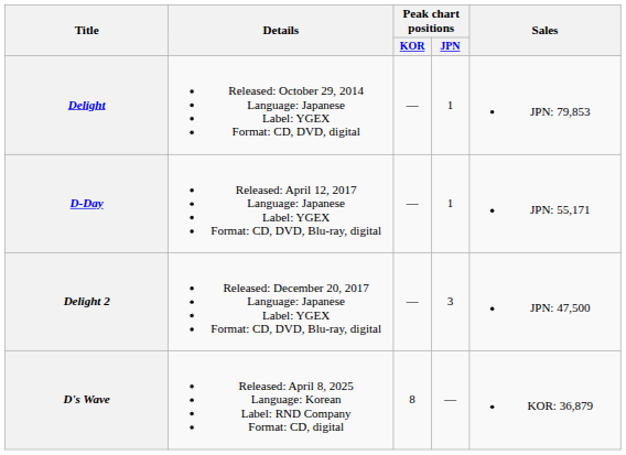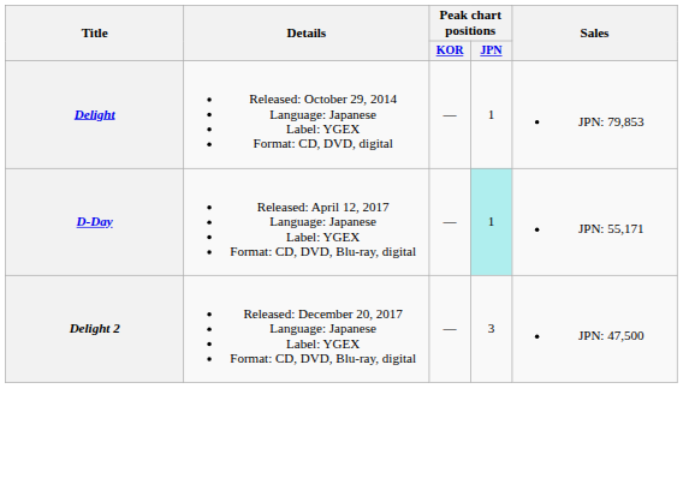 <table class="wikitable plainrowheaders" style="text-align:center;">
 <tr>
 <th rowspan="2" style="width:13em;">Title</th>
 <th rowspan="2" style="width:18em;">Details</th>
 <th colspan="2">Peak chart positions</th>
 <th rowspan="2" style="width:12em;">Sales</th>
 </tr>
 <tr>
 <th scope="col" style="width:3em;font-size:90%;"><a href='#'>KOR</a><br></th>
 <th scope="col" style="width:3em;font-size:90%;"><a href='#'>JPN</a><br></th>
 </tr>
 <tr>
 <th scope="row"><em><a href='#'>Delight</a></em></th>
 <td><br><ul><li>Released: October 29, 2014</li><li>Language: Japanese</li><li>Label: YGEX</li><li>Format: CD, DVD, digital</li></ul></td>
 <td>—</td>
 <td>1</td>
 <td><br><ul><li>JPN: 79,853</li></ul></td>
 </tr>
 <tr>
 <th scope="row"><em><a href='#'>D-Day</a></em></th>
 <td><br><ul><li>Released: April 12, 2017</li><li>Language: Japanese</li><li>Label: YGEX</li><li>Format: CD, DVD, Blu-ray, digital</li></ul></td>
 <td>—</td>
-<td>1</td>
+<td style="background: paleturquoise;">1</td>
 <td><br><ul><li>JPN: 55,171</li></ul></td>
 </tr>
 <tr>
 <th scope="row"><em>Delight 2</em></th>
 <td><br><ul><li>Released: December 20, 2017</li><li>Language: Japanese</li><li>Label: YGEX</li><li>Format: CD, DVD, Blu-ray, digital</li></ul></td>
 <td>—</td>
 <td>3</td>
 <td><br><ul><li>JPN: 47,500</li></ul></td>
 </tr>
-<tr>
-<th scope="row"><em>D's Wave</em></th>
-<td><br><ul><li>Released: April 8, 2025</li><li>Language: Korean</li><li>Label: RND Company</li><li>Format: CD, digital</li></ul></td>
-<td>8</td>
-<td>—</td>
-<td><br><ul><li>KOR: 36,879</li></ul></td>
-</tr>
 </table>
